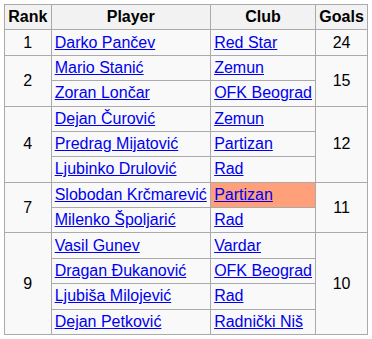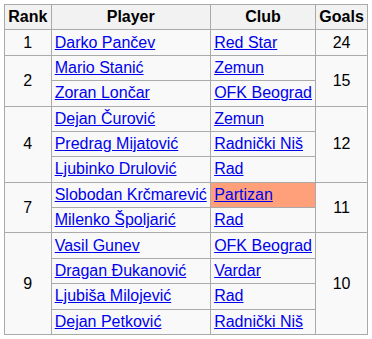 <table class="wikitable">
 <tr>
 <th>Rank</th>
 <th>Player</th>
 <th>Club</th>
 <th>Goals</th>
 </tr>
 <tr>
 <td rowspan=1 align=center>1</td>
 <td> <a href='#'>Darko Pančev</a></td>
 <td><a href='#'>Red Star</a></td>
 <td align=center>24</td>
 </tr>
 <tr>
 <td rowspan=2 align=center>2</td>
 <td> <a href='#'>Mario Stanić</a></td>
 <td><a href='#'>Zemun</a></td>
 <td rowspan=2 align=center>15</td>
 </tr>
 <tr>
 <td> <a href='#'>Zoran Lončar</a></td>
 <td><a href='#'>OFK Beograd</a></td>
 </tr>
 <tr>
 <td rowspan=3 align=center>4</td>
 <td> <a href='#'>Dejan Čurović</a></td>
 <td><a href='#'>Zemun</a></td>
 <td rowspan=3 align=center>12</td>
 </tr>
 <tr>
 <td> <a href='#'>Predrag Mijatović</a></td>
-<td><a href='#'>Partizan</a></td>
+<td><a href='#'>Radnički Niš</a></td>
 </tr>
 <tr>
 <td> <a href='#'>Ljubinko Drulović</a></td>
 <td><a href='#'>Rad</a></td>
 </tr>
 <tr>
 <td rowspan=2 align=center>7</td>
 <td> <a href='#'>Slobodan Krčmarević</a></td>
 <td style="background: lightsalmon;"><a href='#'>Partizan</a></td>
 <td rowspan=2 align=center>11</td>
 </tr>
 <tr>
 <td> <a href='#'>Milenko Špoljarić</a></td>
 <td><a href='#'>Rad</a></td>
 </tr>
 <tr>
 <td rowspan=4 align=center>9</td>
 <td> <a href='#'>Vasil Gunev</a></td>
-<td><a href='#'>Vardar</a></td>
+<td><a href='#'>OFK Beograd</a></td>
 <td rowspan=4 align=center>10</td>
 </tr>
 <tr>
 <td> <a href='#'>Dragan Đukanović</a></td>
-<td><a href='#'>OFK Beograd</a></td>
+<td><a href='#'>Vardar</a></td>
 </tr>
 <tr>
 <td> <a href='#'>Ljubiša Milojević</a></td>
 <td><a href='#'>Rad</a></td>
 </tr>
 <tr>
 <td> <a href='#'>Dejan Petković</a></td>
 <td><a href='#'>Radnički Niš</a></td>
 </tr>
 </table>
